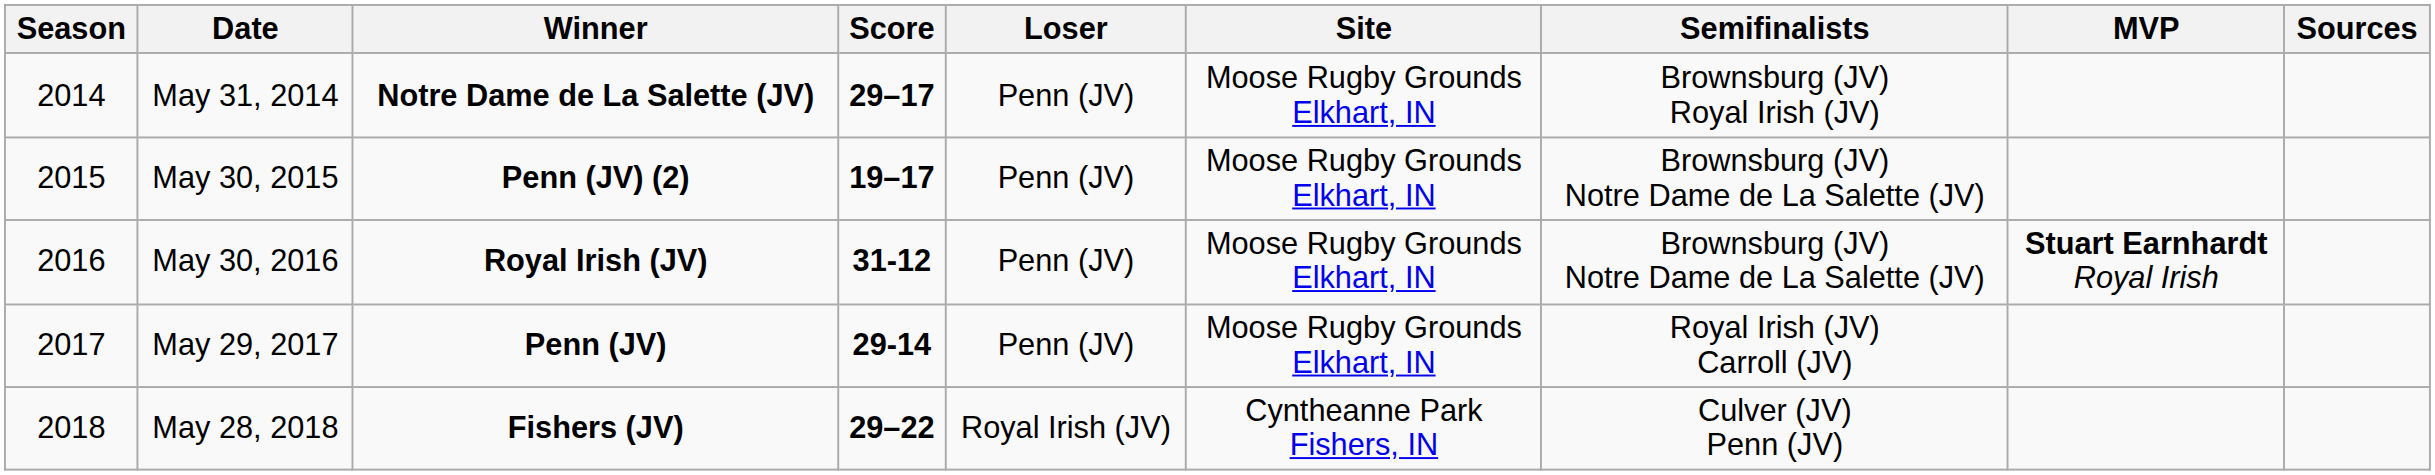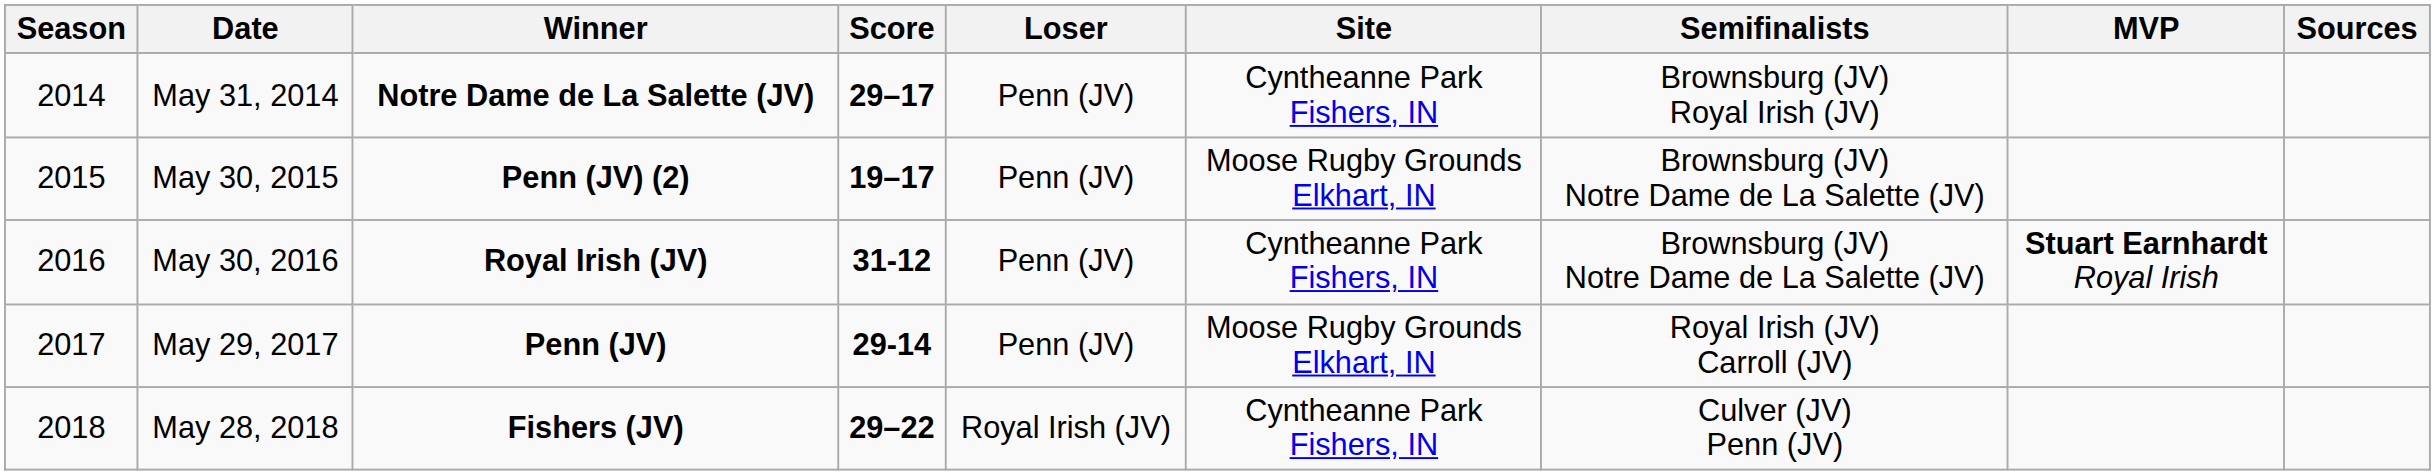 <table class="wikitable" style="width:100%;">
 <tr>
 <th>Season</th>
 <th>Date</th>
 <th>Winner</th>
 <th>Score</th>
 <th>Loser</th>
 <th>Site</th>
 <th>Semifinalists</th>
 <th>MVP</th>
 <th>Sources</th>
 </tr>
 <tr>
 <td align=center>2014</td>
 <td align=center>May 31, 2014</td>
 <td align=center><strong>Notre Dame de La Salette (JV)</strong></td>
 <td align=center><strong>29–17</strong></td>
 <td align=center>Penn (JV)</td>
-<td align=center>Moose Rugby Grounds<br><a href='#'>Elkhart, IN</a></td>
+<td align=center>Cyntheanne Park<br><a href='#'>Fishers, IN</a></td>
 <td align=center>Brownsburg (JV)<br>Royal Irish (JV)</td>
 <td align=center></td>
 <td align=center></td>
 </tr>
 <tr>
 <td align=center>2015</td>
 <td align=center>May 30, 2015</td>
 <td align=center><strong>Penn (JV) (2)</strong></td>
 <td align=center><strong>19–17</strong></td>
 <td align=center>Penn (JV)</td>
 <td align=center>Moose Rugby Grounds<br><a href='#'>Elkhart, IN</a></td>
 <td align=center>Brownsburg (JV)<br>Notre Dame de La Salette (JV)</td>
 <td align=center></td>
 <td align=center></td>
 </tr>
 <tr>
 <td align=center>2016</td>
 <td align=center>May 30, 2016</td>
 <td align=center><strong>Royal Irish (JV)</strong></td>
 <td align=center><strong>31-12</strong></td>
 <td align=center>Penn (JV)</td>
-<td align=center>Moose Rugby Grounds<br><a href='#'>Elkhart, IN</a></td>
+<td align=center>Cyntheanne Park<br><a href='#'>Fishers, IN</a></td>
 <td align=center>Brownsburg (JV)<br>Notre Dame de La Salette (JV)</td>
 <td align=center><strong>Stuart Earnhardt</strong><br><em>Royal Irish</em></td>
 <td align=center></td>
 </tr>
 <tr>
 <td align=center>2017</td>
 <td align=center>May 29, 2017</td>
 <td align=center><strong>Penn (JV)</strong></td>
 <td align=center><strong>29-14</strong></td>
 <td align=center>Penn (JV)</td>
 <td align=center>Moose Rugby Grounds<br><a href='#'>Elkhart, IN</a></td>
 <td align=center>Royal Irish (JV)<br>Carroll (JV)</td>
 <td align=center></td>
 <td align=center></td>
 </tr>
 <tr>
 <td align=center>2018</td>
 <td align=center>May 28, 2018</td>
 <td align=center><strong>Fishers (JV)</strong></td>
 <td align=center><strong>29–22</strong></td>
 <td align=center>Royal Irish (JV)</td>
 <td align=center>Cyntheanne Park<br><a href='#'>Fishers, IN</a></td>
 <td align=center>Culver (JV)<br>Penn (JV)</td>
 <td align=center></td>
 <td align=center></td>
 </tr>
 </table>
